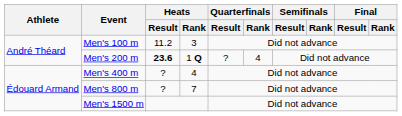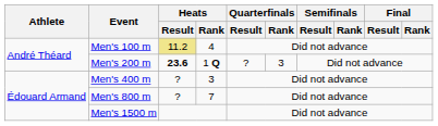 <table class=wikitable style="font-size:90%">
 <tr>
 <th rowspan=2>Athlete</th>
 <th rowspan=2>Event</th>
 <th colspan=2>Heats</th>
 <th colspan=2>Quarterfinals</th>
 <th colspan=2>Semifinals</th>
 <th colspan=2>Final</th>
 </tr>
 <tr>
 <th>Result</th>
 <th>Rank</th>
 <th>Result</th>
 <th>Rank</th>
 <th>Result</th>
 <th>Rank</th>
 <th>Result</th>
 <th>Rank</th>
 </tr>
 <tr>
 <td rowspan=2><a href='#'>André Théard</a></td>
 <td><a href='#'>Men's 100 m</a></td>
-<td align=center>11.2</td>
-<td align=center>3</td>
+<td align=center style="background: khaki;">11.2</td>
+<td align=center>4</td>
 <td align=center colspan=6>Did not advance</td>
 </tr>
 <tr>
 <td><a href='#'>Men's 200 m</a></td>
 <td align=center><strong>23.6</strong></td>
 <td align=center>1 <strong>Q</strong></td>
 <td align=center>?</td>
-<td align=center>4</td>
+<td align=center>3</td>
 <td align=center colspan=4>Did not advance</td>
 </tr>
 <tr>
 <td rowspan=3><a href='#'>Édouard Armand</a></td>
 <td><a href='#'>Men's 400 m</a></td>
 <td align=center>?</td>
-<td align=center>4</td>
+<td align=center>3</td>
 <td align=center colspan=6>Did not advance</td>
 </tr>
 <tr>
 <td><a href='#'>Men's 800 m</a></td>
 <td align=center>?</td>
 <td align=center>7</td>
 <td align=center colspan=6>Did not advance</td>
 </tr>
 <tr>
 <td><a href='#'>Men's 1500 m</a></td>
 <td align=center colspan=2></td>
 <td align=center colspan=6>Did not advance</td>
 </tr>
 </table>
